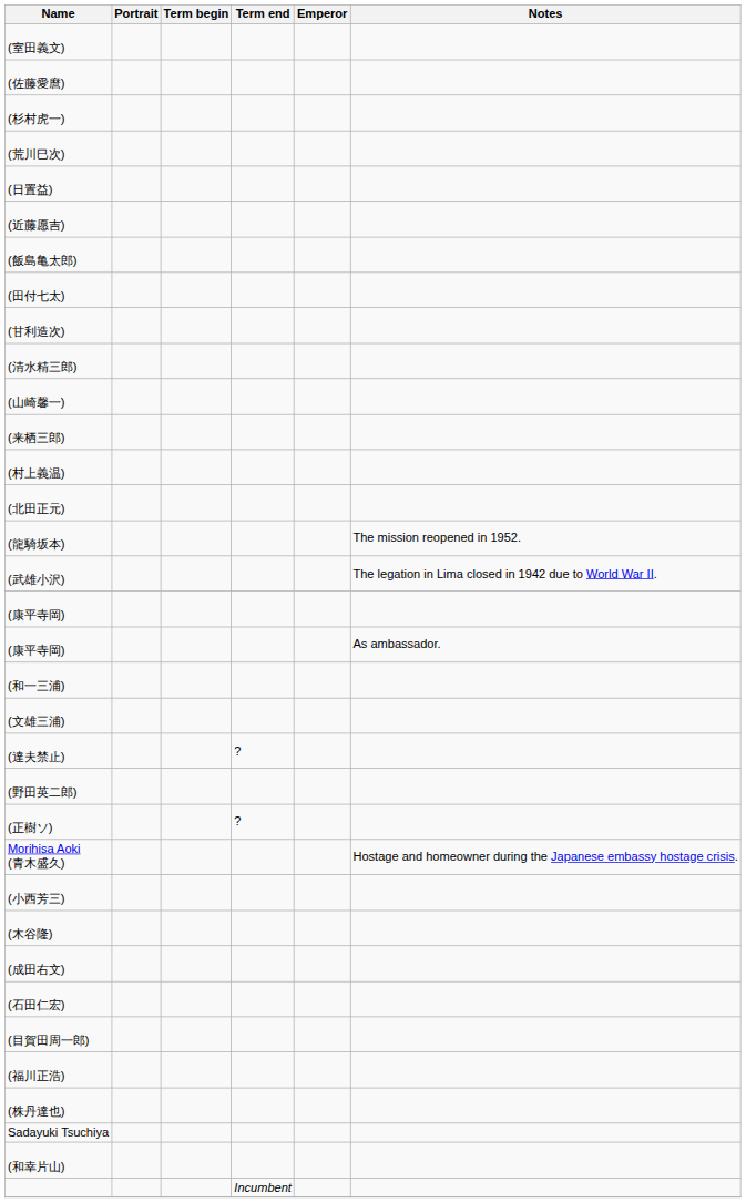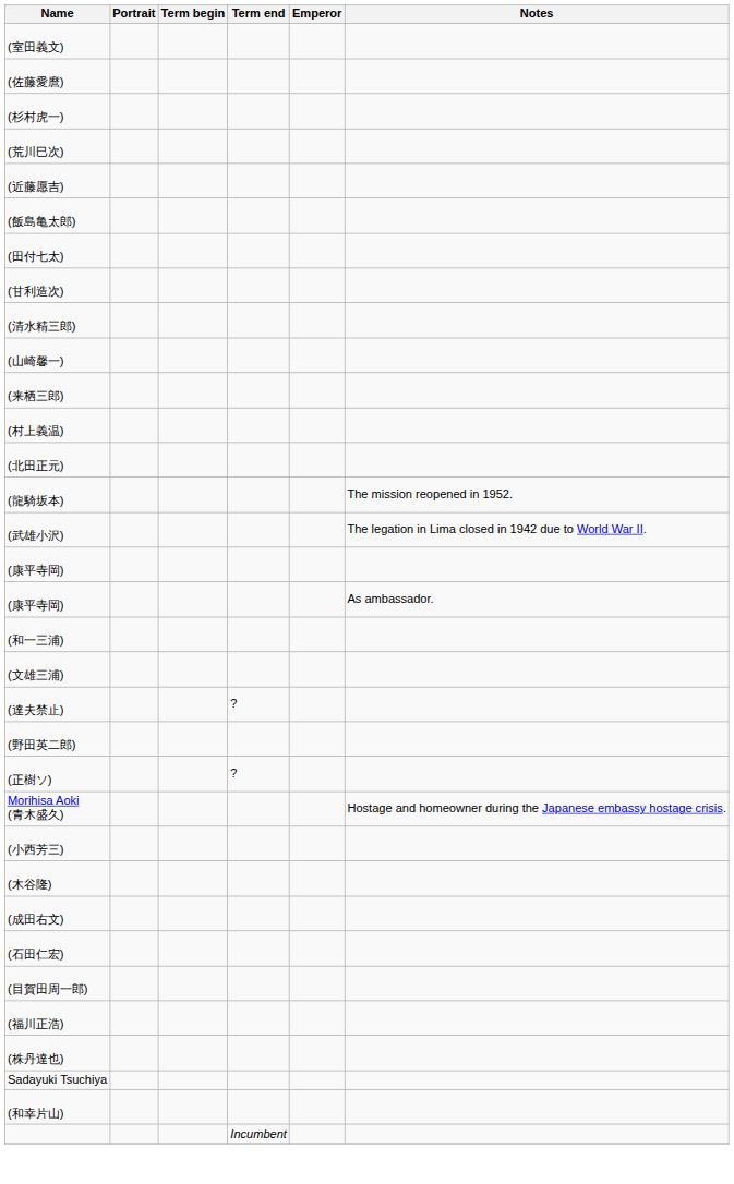 <table class="wikitable sortable"  text-align:center;">
 <tr>
 <th>Name</th>
 <th class="unsortable">Portrait</th>
 <th>Term begin</th>
 <th>Term end</th>
 <th>Emperor</th>
 <th class="unsortable">Notes</th>
 </tr>
 <tr>
 <td><br>(室田義文)</td>
 <td></td>
 <td></td>
 <td></td>
 <td></td>
 <td></td>
 </tr>
 <tr>
 <td><br>(佐藤愛麿)</td>
 <td></td>
 <td></td>
 <td></td>
 <td></td>
 <td></td>
 </tr>
 <tr>
 <td><br>(杉村虎一)</td>
 <td></td>
 <td></td>
 <td></td>
 <td></td>
 <td></td>
 </tr>
 <tr>
 <td><br>(荒川巳次)</td>
-<td></td>
-<td></td>
-<td></td>
-<td></td>
-<td></td>
-</tr>
-<tr>
-<td><br>(日置益)</td>
 <td></td>
 <td></td>
 <td></td>
 <td></td>
 <td></td>
 </tr>
 <tr>
 <td><br>(近藤愿吉)</td>
 <td></td>
 <td></td>
 <td></td>
 <td></td>
 <td></td>
 </tr>
 <tr>
 <td><br>(飯島亀太郎)</td>
 <td></td>
 <td></td>
 <td></td>
 <td></td>
 <td></td>
 </tr>
 <tr>
 <td><br>(田付七太)</td>
 <td></td>
 <td></td>
 <td></td>
 <td></td>
 <td></td>
 </tr>
 <tr>
 <td><br>(甘利造次)</td>
 <td></td>
 <td></td>
 <td></td>
 <td></td>
 <td></td>
 </tr>
 <tr>
 <td><br>(清水精三郎)</td>
 <td></td>
 <td></td>
 <td></td>
 <td></td>
 <td></td>
 </tr>
 <tr>
 <td><br>(山崎馨一)</td>
 <td></td>
 <td></td>
 <td></td>
 <td></td>
 <td></td>
 </tr>
 <tr>
 <td><br>(来栖三郎)</td>
 <td></td>
 <td></td>
 <td></td>
 <td></td>
 <td></td>
 </tr>
 <tr>
 <td><br>(村上義温)</td>
 <td></td>
 <td></td>
 <td></td>
 <td></td>
 <td></td>
 </tr>
 <tr>
 <td><br>(北田正元)</td>
 <td></td>
 <td></td>
 <td></td>
 <td></td>
 <td></td>
 </tr>
 <tr>
 <td><br>(龍騎坂本)</td>
 <td></td>
 <td></td>
 <td></td>
 <td></td>
 <td>The mission reopened in 1952.</td>
 </tr>
 <tr>
 <td><br>(武雄小沢)</td>
 <td></td>
 <td></td>
 <td></td>
 <td></td>
 <td>The legation in Lima closed in 1942 due to <a href='#'>World War II</a>.</td>
 </tr>
 <tr>
 <td><br>(康平寺岡)</td>
 <td></td>
 <td></td>
 <td></td>
 <td></td>
 <td></td>
 </tr>
 <tr>
 <td><br>(康平寺岡)</td>
 <td></td>
 <td></td>
 <td></td>
 <td></td>
 <td>As ambassador.</td>
 </tr>
 <tr>
 <td><br>(和一三浦)</td>
 <td></td>
 <td></td>
 <td></td>
 <td></td>
 <td></td>
 </tr>
 <tr>
 <td><br>(文雄三浦)</td>
 <td></td>
 <td></td>
 <td></td>
 <td></td>
 <td></td>
 </tr>
 <tr>
 <td><br>(達夫禁止)</td>
 <td></td>
 <td></td>
 <td>?</td>
 <td></td>
 <td></td>
 </tr>
 <tr>
 <td><br>(野田英二郎)</td>
 <td></td>
 <td></td>
 <td></td>
 <td></td>
 <td></td>
 </tr>
 <tr>
 <td><br>(正樹ソ)</td>
 <td></td>
 <td></td>
 <td>?</td>
 <td></td>
 <td></td>
 </tr>
 <tr>
 <td><a href='#'>Morihisa Aoki</a><br>(青木盛久)</td>
 <td></td>
 <td></td>
 <td></td>
 <td></td>
 <td>Hostage and homeowner during the <a href='#'>Japanese embassy hostage crisis</a>.</td>
 </tr>
 <tr>
 <td><br>(小西芳三)</td>
 <td></td>
 <td></td>
 <td></td>
 <td></td>
 <td></td>
 </tr>
 <tr>
 <td><br>(木谷隆)</td>
 <td></td>
 <td></td>
 <td></td>
 <td></td>
 <td></td>
 </tr>
 <tr>
 <td><br>(成田右文)</td>
 <td></td>
 <td></td>
 <td></td>
 <td></td>
 <td></td>
 </tr>
 <tr>
 <td><br>(石田仁宏)</td>
 <td></td>
 <td></td>
 <td></td>
 <td></td>
 <td></td>
 </tr>
 <tr>
 <td><br>(目賀田周一郎)</td>
 <td></td>
 <td></td>
 <td></td>
 <td></td>
 <td></td>
 </tr>
 <tr>
 <td><br>(福川正浩)</td>
 <td></td>
 <td></td>
 <td></td>
 <td></td>
 <td></td>
 </tr>
 <tr>
 <td><br>(株丹達也)</td>
 <td></td>
 <td></td>
 <td></td>
 <td></td>
 <td></td>
 </tr>
 <tr>
 <td>Sadayuki Tsuchiya</td>
 <td></td>
 <td></td>
 <td></td>
 <td></td>
 <td></td>
 </tr>
 <tr>
 <td><br>(和幸片山)</td>
 <td></td>
 <td></td>
 <td></td>
 <td></td>
 <td></td>
 </tr>
 <tr>
 <td></td>
 <td></td>
 <td></td>
 <td><em>Incumbent</em></td>
 <td></td>
 <td></td>
 </tr>
 <tr>
 </tr>
 </table>
